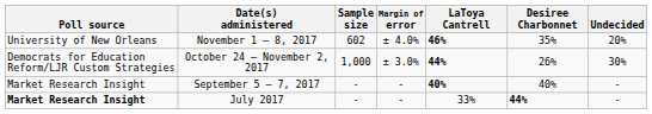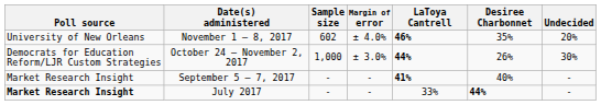 <table class="wikitable">
 <tr valign= bottom>
 <th style="width:220px;">Poll source</th>
 <th style="width:200px;">Date(s)<br>administered</th>
 <th class=small>Sample<br>size</th>
 <th><small>Margin of</small><br>error</th>
 <th style="width:100px;">LaToya<br>Cantrell</th>
 <th style="width:100px;">Desiree<br>Charbonnet</th>
 <th>Undecided</th>
 </tr>
 <tr>
 <td>University of New Orleans</td>
 <td align=center>November 1 – 8, 2017</td>
 <td align=center>602</td>
 <td align=center>± 4.0%</td>
 <td><strong>46%</strong></td>
 <td align=center>35%</td>
 <td align=center>20%</td>
 </tr>
 <tr>
 <td>Democrats for Education Reform/LJR Custom Strategies</td>
 <td align=center>October 24 – November 2, 2017</td>
 <td align=center>1,000</td>
 <td align=center>± 3.0%</td>
 <td><strong>44%</strong></td>
 <td align=center>26%</td>
 <td align=center>30%</td>
 </tr>
 <tr>
 <td>Market Research Insight</td>
 <td align=center>September 5 – 7, 2017</td>
 <td align=center>-</td>
 <td align=center>-</td>
-<td><strong>40%</strong></td>
+<td><strong>41%</strong></td>
 <td align=center>40%</td>
 <td align=center>-</td>
 </tr>
 <tr>
 <td><strong>Market Research Insight</strong></td>
 <td align=center>July 2017</td>
 <td align=center>-</td>
 <td align=center>-</td>
 <td align=center>33%</td>
 <td><strong>44%</strong></td>
 <td align=center>-</td>
 </tr>
 </table>
